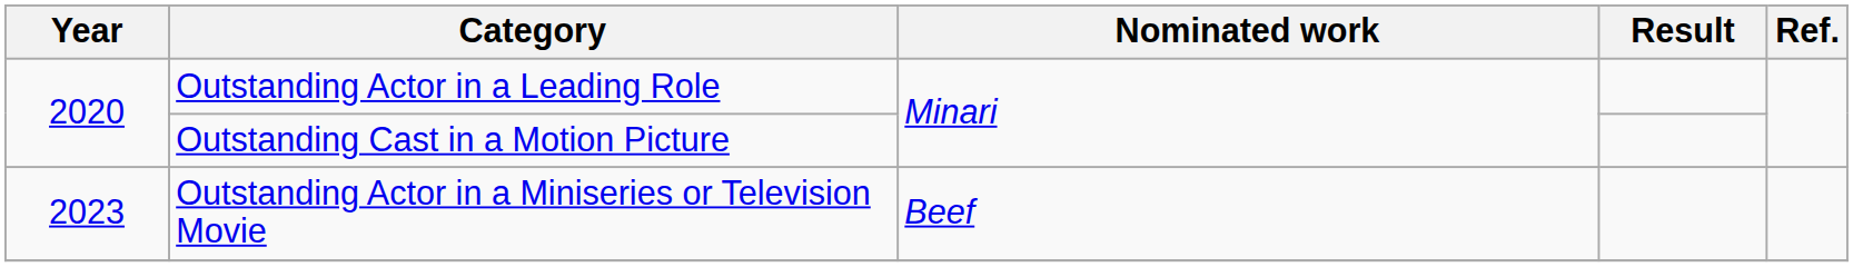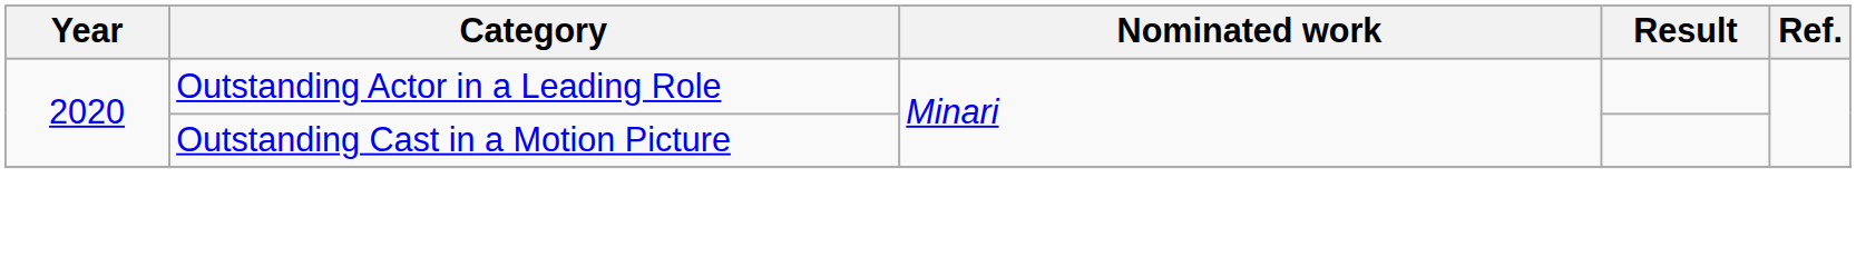 <table class=wikitable>
 <tr>
 <th scope="col" style="width:5em;">Year</th>
 <th scope="col" style="width:26em;">Category</th>
 <th scope="col" style="width:25em;">Nominated work</th>
 <th scope="col" style="width:5em;">Result</th>
 <th>Ref.</th>
 </tr>
 <tr>
 <td style="text-align:center;", rowspan=2><a href='#'>2020</a></td>
 <td><a href='#'>Outstanding Actor in a Leading Role</a></td>
 <td rowspan=2><em><a href='#'>Minari</a></em></td>
 <td></td>
 <td rowspan=2></td>
 </tr>
 <tr>
 <td><a href='#'>Outstanding Cast in a Motion Picture</a></td>
 <td></td>
 </tr>
 <tr>
-<td style="text-align:center;"><a href='#'>2023</a></td>
-<td><a href='#'>Outstanding Actor in a Miniseries or Television Movie</a></td>
-<td><em><a href='#'>Beef</a></em></td>
-<td></td>
-<td></td>
-</tr>
-<tr>
 </tr>
 </table>
